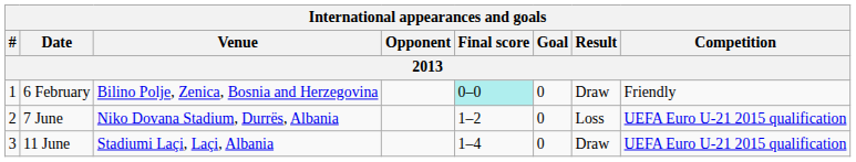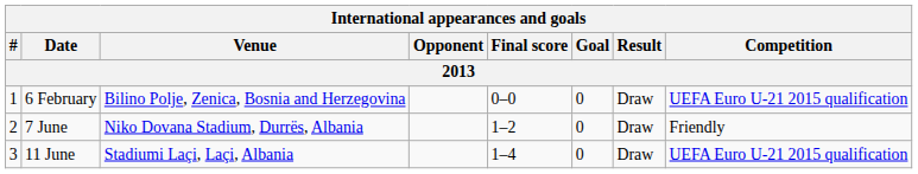 <table class="wikitable collapsible" style="font-size:90%">
 <tr>
 <th colspan=8><strong>International appearances and goals</strong></th>
 </tr>
 <tr>
 <th>#</th>
 <th>Date</th>
 <th>Venue</th>
 <th>Opponent</th>
 <th>Final score</th>
 <th>Goal</th>
 <th>Result</th>
 <th>Competition</th>
 </tr>
 <tr>
 <th colspan=8><strong>2013</strong></th>
 </tr>
 <tr>
 <td>1</td>
 <td>6 February</td>
 <td><a href='#'>Bilino Polje</a>, <a href='#'>Zenica</a>, <a href='#'>Bosnia and Herzegovina</a></td>
 <td></td>
-<td style="background: paleturquoise;">0–0</td>
+<td>0–0</td>
 <td>0</td>
 <td>Draw</td>
-<td>Friendly</td>
+<td><a href='#'>UEFA Euro U-21 2015 qualification</a></td>
 </tr>
 <tr>
 <td>2</td>
 <td>7 June</td>
 <td><a href='#'>Niko Dovana Stadium</a>, <a href='#'>Durrës</a>, <a href='#'>Albania</a></td>
 <td></td>
 <td>1–2</td>
 <td>0</td>
-<td>Loss</td>
-<td><a href='#'>UEFA Euro U-21 2015 qualification</a></td>
+<td>Draw</td>
+<td>Friendly</td>
 </tr>
 <tr>
 <td>3</td>
 <td>11 June</td>
 <td><a href='#'>Stadiumi Laçi</a>, <a href='#'>Laçi</a>, <a href='#'>Albania</a></td>
 <td></td>
 <td>1–4</td>
 <td>0</td>
 <td>Draw</td>
 <td><a href='#'>UEFA Euro U-21 2015 qualification</a></td>
 </tr>
 </table>
